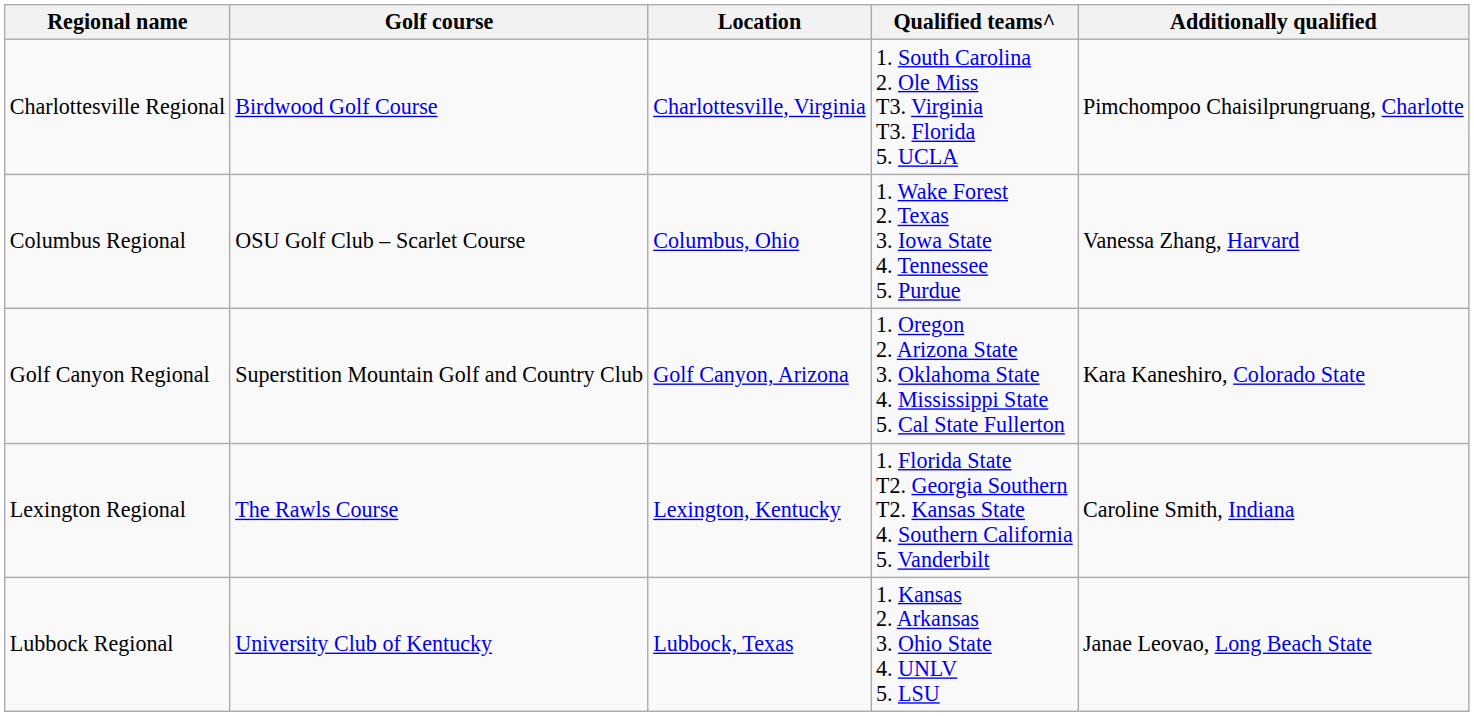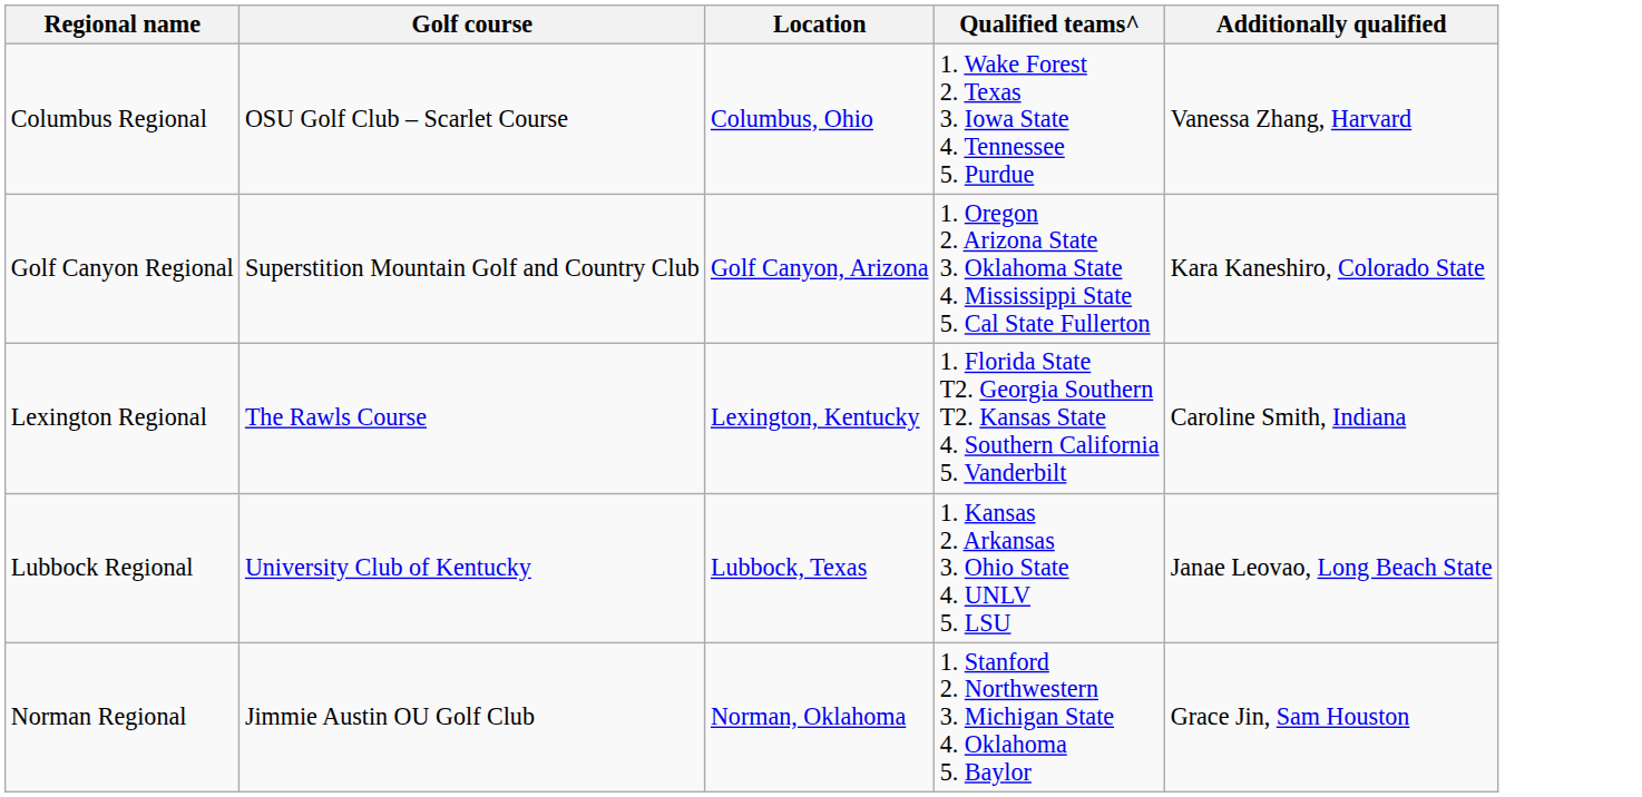 <table class="wikitable">
 <tr>
 <th>Regional name</th>
 <th>Golf course</th>
 <th>Location</th>
 <th>Qualified teams^</th>
 <th>Additionally qualified</th>
-</tr>
-<tr>
-<td>Charlottesville Regional</td>
-<td><a href='#'>Birdwood Golf Course</a></td>
-<td><a href='#'>Charlottesville, Virginia</a></td>
-<td>1. <a href='#'>South Carolina</a><br>2. <a href='#'>Ole Miss</a><br>T3. <a href='#'>Virginia</a><br>T3. <a href='#'>Florida</a><br>5. <a href='#'>UCLA</a></td>
-<td>Pimchompoo Chaisilprungruang, <a href='#'>Charlotte</a></td>
 </tr>
 <tr>
 <td>Columbus Regional</td>
 <td>OSU Golf Club – Scarlet Course</td>
 <td><a href='#'>Columbus, Ohio</a></td>
 <td>1. <a href='#'>Wake Forest</a><br>2. <a href='#'>Texas</a><br>3. <a href='#'>Iowa State</a><br>4. <a href='#'>Tennessee</a><br>5. <a href='#'>Purdue</a></td>
 <td>Vanessa Zhang, <a href='#'>Harvard</a></td>
 </tr>
 <tr>
 <td>Golf Canyon Regional</td>
 <td>Superstition Mountain Golf and Country Club</td>
 <td><a href='#'>Golf Canyon, Arizona</a></td>
 <td>1. <a href='#'>Oregon</a><br>2. <a href='#'>Arizona State</a><br>3. <a href='#'>Oklahoma State</a><br>4. <a href='#'>Mississippi State</a><br>5. <a href='#'>Cal State Fullerton</a></td>
 <td>Kara Kaneshiro, <a href='#'>Colorado State</a></td>
 </tr>
 <tr>
 <td>Lexington Regional</td>
 <td><a href='#'>The Rawls Course</a></td>
 <td><a href='#'>Lexington, Kentucky</a></td>
 <td>1. <a href='#'>Florida State</a><br>T2. <a href='#'>Georgia Southern</a><br>T2. <a href='#'>Kansas State</a><br>4. <a href='#'>Southern California</a><br>5. <a href='#'>Vanderbilt</a></td>
 <td>Caroline Smith, <a href='#'>Indiana</a></td>
 </tr>
 <tr>
 <td>Lubbock Regional</td>
 <td><a href='#'>University Club of Kentucky</a></td>
 <td><a href='#'>Lubbock, Texas</a></td>
 <td>1. <a href='#'>Kansas</a><br>2. <a href='#'>Arkansas</a><br>3. <a href='#'>Ohio State</a><br>4. <a href='#'>UNLV</a><br>5. <a href='#'>LSU</a></td>
 <td>Janae Leovao, <a href='#'>Long Beach State</a></td>
 </tr>
+<tr>
+<td>Norman Regional</td>
+<td>Jimmie Austin OU Golf Club</td>
+<td><a href='#'>Norman, Oklahoma</a></td>
+<td>1. <a href='#'>Stanford</a><br>2. <a href='#'>Northwestern</a><br>3. <a href='#'>Michigan State</a><br>4. <a href='#'>Oklahoma</a><br>5. <a href='#'>Baylor</a></td>
+<td>Grace Jin, <a href='#'>Sam Houston</a></td>
+</tr>
 </table>
